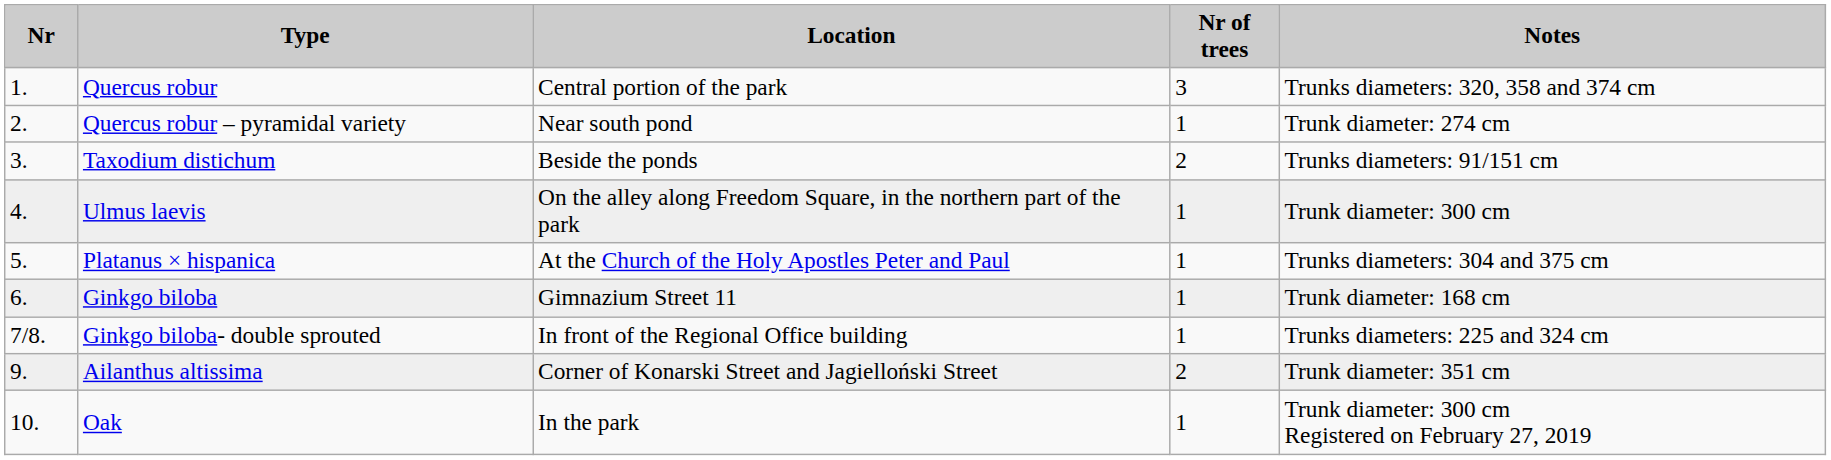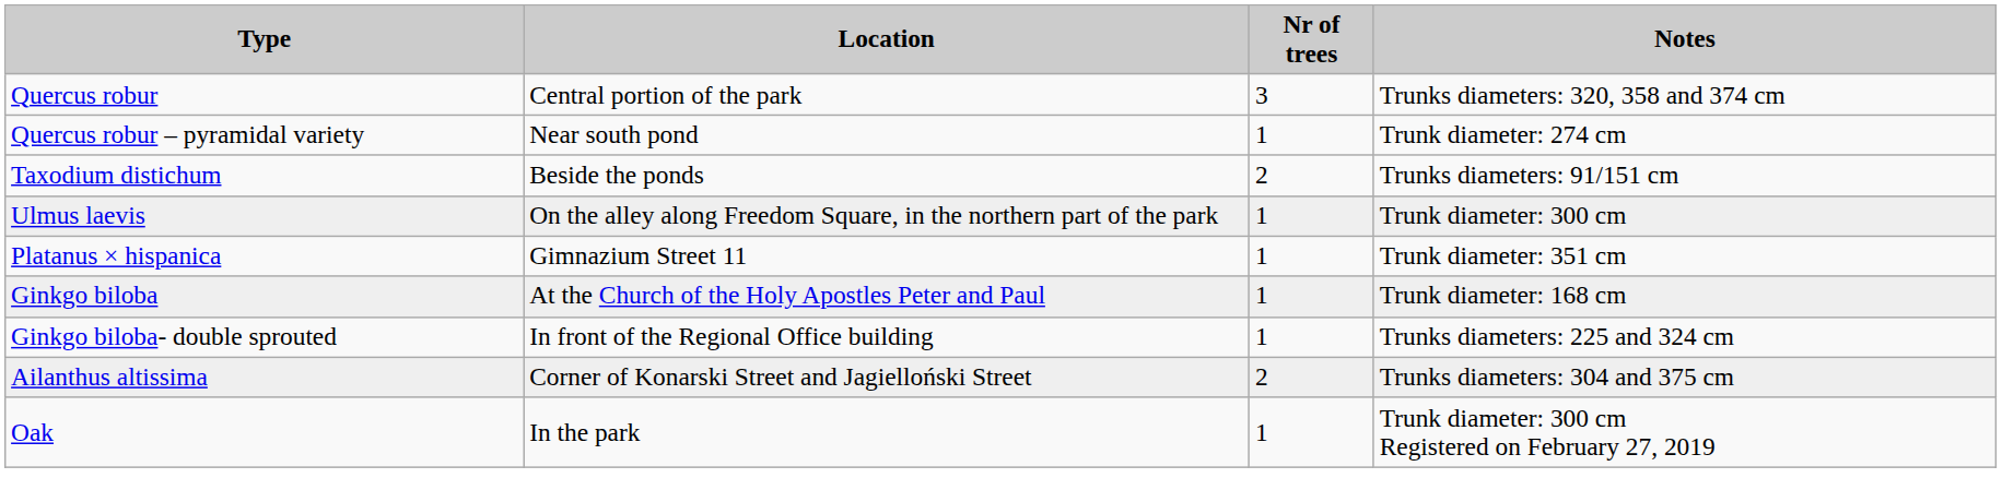 <table class="wikitable sortable" width="">
 <tr align="center" bgcolor="#CCCCCC">
-<td width=4%><strong>Nr</strong></td>
 <td width=25%><strong>Type</strong></td>
 <td width=35%><strong>Location</strong></td>
 <td width=6%><strong>Nr of trees</strong></td>
 <td width=30%><strong>Notes</strong></td>
 </tr>
 <tr ----bgcolor="#EFEFEF">
-<td>1.</td>
 <td><a href='#'>Quercus robur</a></td>
 <td>Central portion of the park</td>
 <td>3</td>
 <td>Trunks diameters: 320, 358 and 374 cm</td>
 </tr>
 <tr ---->
-<td>2.</td>
 <td><a href='#'>Quercus robur</a> – pyramidal variety</td>
 <td>Near south pond</td>
 <td>1</td>
 <td>Trunk diameter: 274 cm</td>
 </tr>
 <tr ----bgcolor="#EFEFEF">
-<td>3.</td>
 <td><a href='#'>Taxodium distichum</a></td>
 <td>Beside the ponds</td>
 <td>2</td>
 <td>Trunks diameters: 91/151 cm</td>
 </tr>
 <tr ---- bgcolor="#EFEFEF">
-<td>4.</td>
 <td><a href='#'>Ulmus laevis</a></td>
 <td>On the alley along Freedom Square, in the northern part of the park</td>
 <td>1</td>
 <td>Trunk diameter: 300 cm</td>
 </tr>
 <tr ---->
-<td>5.</td>
 <td><a href='#'>Platanus × hispanica</a></td>
-<td>At the <a href='#'>Church of the Holy Apostles Peter and Paul</a></td>
+<td>Gimnazium Street 11</td>
 <td>1</td>
-<td>Trunks diameters: 304 and 375 cm</td>
+<td>Trunk diameter: 351 cm</td>
 </tr>
 <tr ---- bgcolor="#EFEFEF">
-<td>6.</td>
 <td><a href='#'>Ginkgo biloba</a></td>
-<td>Gimnazium Street 11</td>
+<td>At the <a href='#'>Church of the Holy Apostles Peter and Paul</a></td>
 <td>1</td>
 <td>Trunk diameter: 168 cm</td>
 </tr>
 <tr ---->
-<td>7/8.</td>
 <td><a href='#'>Ginkgo biloba</a>- double sprouted</td>
 <td>In front of the Regional Office building</td>
 <td>1</td>
 <td>Trunks diameters: 225 and 324 cm</td>
 </tr>
 <tr ---- bgcolor="#EFEFEF">
-<td>9.</td>
 <td><a href='#'>Ailanthus altissima</a></td>
 <td>Corner of Konarski Street and Jagielloński Street</td>
 <td>2</td>
-<td>Trunk diameter: 351 cm</td>
+<td>Trunks diameters: 304 and 375 cm</td>
 </tr>
 <tr ---->
-<td>10.</td>
 <td><a href='#'>Oak</a></td>
 <td>In the park</td>
 <td>1</td>
 <td>Trunk diameter: 300 cm<br>Registered on February 27, 2019</td>
 </tr>
 </table>
